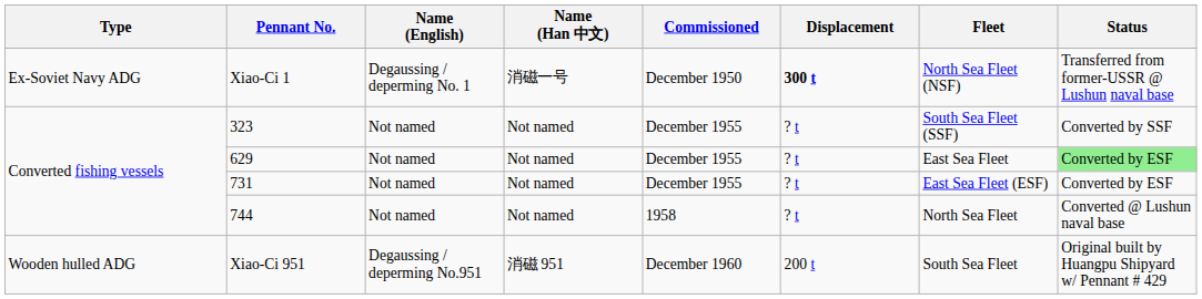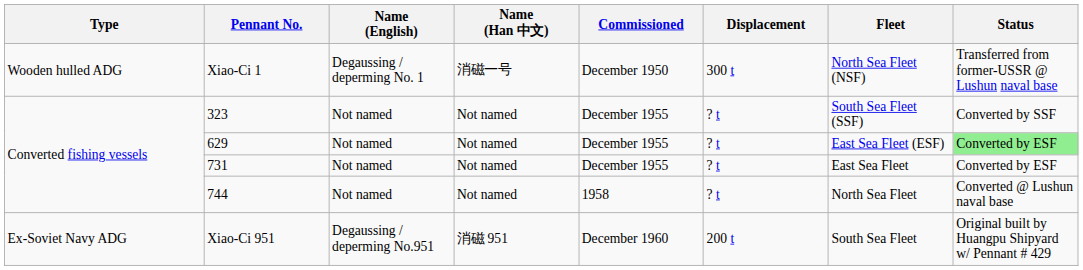 <table class="wikitable sortable"  style="margin:auto; width:100%;">
 <tr>
 <th style="text-align:center; width:16%;">Type</th>
 <th style="text-align:center; width:10%;"><a href='#'>Pennant No.</a></th>
 <th style="text-align:center; width:10%;">Name<br>(English)</th>
 <th style="text-align:center; width:10%;">Name<br>(Han 中文)</th>
 <th style="text-align:center; width:10%;"><a href='#'>Commissioned</a></th>
 <th style="text-align:center; width:10%;">Displacement</th>
 <th style="text-align:center; width:10%;">Fleet</th>
 <th style="text-align:center; width:10%;">Status</th>
 </tr>
 <tr>
-<td>Ex-Soviet Navy ADG</td>
+<td>Wooden hulled ADG</td>
 <td>Xiao-Ci 1</td>
 <td>Degaussing / deperming No. 1</td>
 <td>消磁一号</td>
 <td>December 1950</td>
-<td><strong>300 <a href='#'>t</a></strong></td>
+<td>300 <a href='#'>t</a></td>
 <td><a href='#'>North Sea Fleet</a> (NSF)</td>
 <td>Transferred from former-USSR @ <a href='#'>Lushun</a> <a href='#'>naval base</a></td>
 </tr>
 <tr>
 <td rowspan="4">Converted <a href='#'>fishing vessels</a></td>
 <td>323</td>
 <td>Not named</td>
 <td>Not named</td>
 <td>December 1955</td>
 <td>? <a href='#'>t</a></td>
 <td><a href='#'>South Sea Fleet</a> (SSF)</td>
 <td>Converted by SSF</td>
 </tr>
 <tr>
 <td>629</td>
 <td>Not named</td>
 <td>Not named</td>
 <td>December 1955</td>
 <td>? <a href='#'>t</a></td>
-<td>East Sea Fleet</td>
+<td><a href='#'>East Sea Fleet</a> (ESF)</td>
 <td style="background: lightgreen;">Converted by ESF</td>
 </tr>
 <tr>
 <td>731</td>
 <td>Not named</td>
 <td>Not named</td>
 <td>December 1955</td>
 <td>? <a href='#'>t</a></td>
-<td><a href='#'>East Sea Fleet</a> (ESF)</td>
+<td>East Sea Fleet</td>
 <td>Converted by ESF</td>
 </tr>
 <tr>
 <td>744</td>
 <td>Not named</td>
 <td>Not named</td>
 <td>1958</td>
 <td>? <a href='#'>t</a></td>
 <td>North Sea Fleet</td>
 <td>Converted @ Lushun naval base</td>
 </tr>
 <tr>
-<td>Wooden hulled ADG</td>
+<td>Ex-Soviet Navy ADG</td>
 <td>Xiao-Ci 951</td>
 <td>Degaussing / deperming No.951</td>
 <td>消磁 951</td>
 <td>December 1960</td>
 <td>200 <a href='#'>t</a></td>
 <td>South Sea Fleet</td>
 <td>Original built by Huangpu Shipyard w/ Pennant # 429</td>
 </tr>
 </table>
